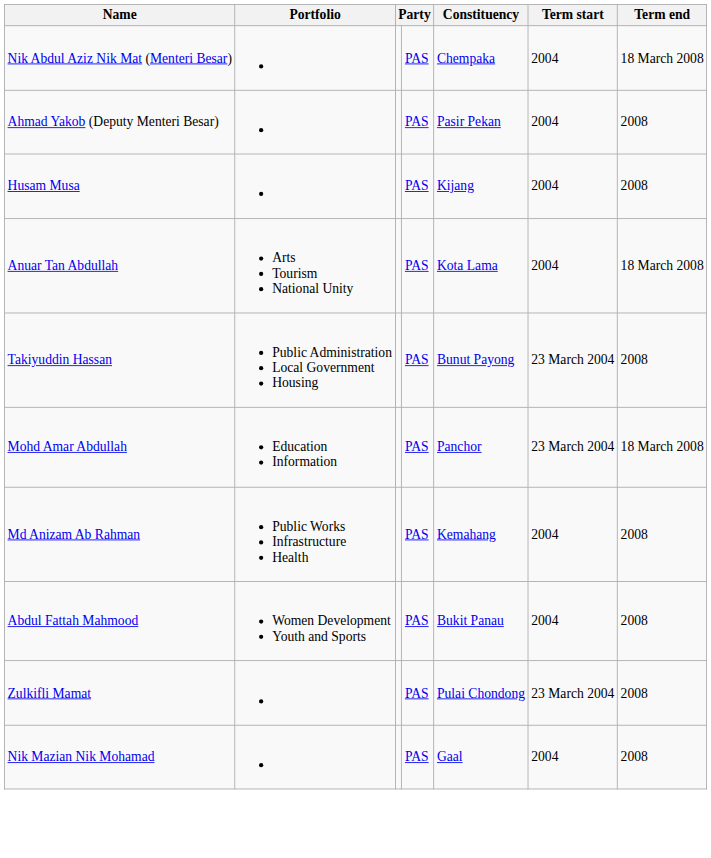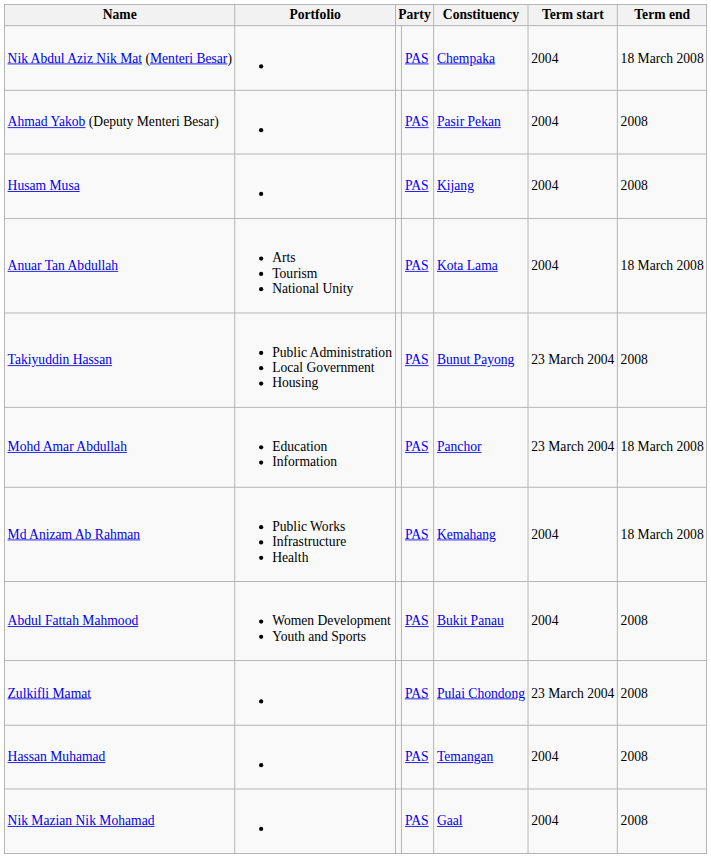 <table class="wikitable">
 <tr>
 <th>Name</th>
 <th>Portfolio</th>
 <th colspan=2>Party</th>
 <th>Constituency</th>
 <th>Term start</th>
 <th>Term end</th>
 </tr>
 <tr>
 <td><a href='#'>Nik Abdul Aziz Nik Mat</a> (<a href='#'>Menteri Besar</a>)</td>
 <td><br><ul><li></li></ul></td>
 <td bgcolor=></td>
 <td><a href='#'>PAS</a></td>
 <td><a href='#'>Chempaka</a></td>
 <td>2004</td>
 <td>18 March 2008</td>
 </tr>
 <tr>
 <td><a href='#'>Ahmad Yakob</a> (Deputy Menteri Besar)</td>
 <td><br><ul><li></li></ul></td>
 <td bgcolor=></td>
 <td><a href='#'>PAS</a></td>
 <td><a href='#'>Pasir Pekan</a></td>
 <td>2004</td>
 <td>2008</td>
 </tr>
 <tr>
 <td><a href='#'>Husam Musa</a></td>
 <td><br><ul><li></li></ul></td>
 <td bgcolor=></td>
 <td><a href='#'>PAS</a></td>
 <td><a href='#'>Kijang</a></td>
 <td>2004</td>
 <td>2008</td>
 </tr>
 <tr>
 <td><a href='#'>Anuar Tan Abdullah</a></td>
 <td><br><ul><li>Arts</li><li>Tourism</li><li>National Unity</li></ul></td>
 <td bgcolor=></td>
 <td><a href='#'>PAS</a></td>
 <td><a href='#'>Kota Lama</a></td>
 <td>2004</td>
 <td>18 March 2008</td>
 </tr>
 <tr>
 <td><a href='#'>Takiyuddin Hassan</a></td>
 <td><br><ul><li>Public Administration</li><li>Local Government</li><li>Housing</li></ul></td>
 <td bgcolor=></td>
 <td><a href='#'>PAS</a></td>
 <td><a href='#'>Bunut Payong</a></td>
 <td>23 March 2004</td>
 <td>2008</td>
 </tr>
 <tr>
 <td><a href='#'>Mohd Amar Abdullah</a></td>
 <td><br><ul><li>Education</li><li>Information</li></ul></td>
 <td bgcolor=></td>
 <td><a href='#'>PAS</a></td>
 <td><a href='#'>Panchor</a></td>
 <td>23 March 2004</td>
 <td>18 March 2008</td>
 </tr>
 <tr>
 <td><a href='#'>Md Anizam Ab Rahman</a></td>
 <td><br><ul><li>Public Works</li><li>Infrastructure</li><li>Health</li></ul></td>
 <td bgcolor=></td>
 <td><a href='#'>PAS</a></td>
 <td><a href='#'>Kemahang</a></td>
 <td>2004</td>
-<td>2008</td>
+<td>18 March 2008</td>
 </tr>
 <tr>
 <td><a href='#'>Abdul Fattah Mahmood</a></td>
 <td><br><ul><li>Women Development</li><li>Youth and Sports</li></ul></td>
 <td bgcolor=></td>
 <td><a href='#'>PAS</a></td>
 <td><a href='#'>Bukit Panau</a></td>
 <td>2004</td>
 <td>2008</td>
 </tr>
 <tr>
 <td><a href='#'>Zulkifli Mamat</a></td>
 <td><br><ul><li></li></ul></td>
 <td bgcolor=></td>
 <td><a href='#'>PAS</a></td>
 <td><a href='#'>Pulai Chondong</a></td>
 <td>23 March 2004</td>
 <td>2008</td>
 </tr>
 <tr>
+<td><a href='#'>Hassan Muhamad</a></td>
+<td><br><ul><li></li></ul></td>
+<td bgcolor=></td>
+<td><a href='#'>PAS</a></td>
+<td><a href='#'>Temangan</a></td>
+<td>2004</td>
+<td>2008</td>
+</tr>
+<tr>
 <td><a href='#'>Nik Mazian Nik Mohamad</a></td>
 <td><br><ul><li></li></ul></td>
 <td bgcolor=></td>
 <td><a href='#'>PAS</a></td>
 <td><a href='#'>Gaal</a></td>
 <td>2004</td>
 <td>2008</td>
 </tr>
 </table>
